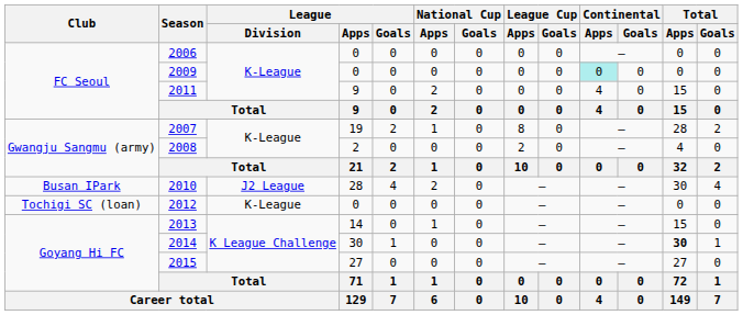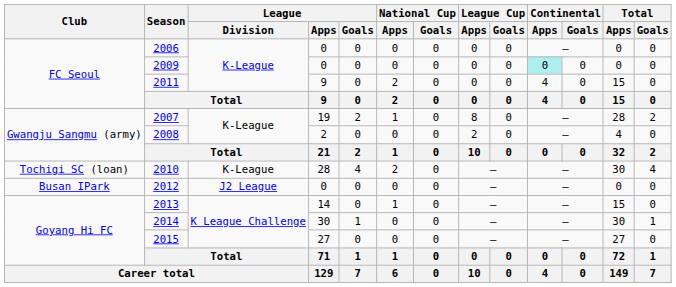 <table class="wikitable" style="text-align:center">
 <tr>
 <th rowspan="2">Club</th>
 <th rowspan="2">Season</th>
 <th colspan="3">League</th>
 <th colspan="2">National Cup</th>
 <th colspan="2">League Cup</th>
 <th colspan="2">Continental</th>
 <th colspan="2">Total</th>
 </tr>
 <tr>
 <th>Division</th>
 <th>Apps</th>
 <th>Goals</th>
 <th>Apps</th>
 <th>Goals</th>
 <th>Apps</th>
 <th>Goals</th>
 <th>Apps</th>
 <th>Goals</th>
 <th>Apps</th>
 <th>Goals</th>
 </tr>
 <tr>
 <td rowspan="4"><a href='#'>FC Seoul</a></td>
 <td><a href='#'>2006</a></td>
 <td rowspan="3"><a href='#'>K-League</a></td>
 <td>0</td>
 <td>0</td>
 <td>0</td>
 <td>0</td>
 <td>0</td>
 <td>0</td>
 <td colspan="2">–</td>
 <td>0</td>
 <td>0</td>
 </tr>
 <tr>
 <td><a href='#'>2009</a></td>
 <td>0</td>
 <td>0</td>
 <td>0</td>
 <td>0</td>
 <td>0</td>
 <td>0</td>
 <td style="background: paleturquoise;">0</td>
 <td>0</td>
 <td>0</td>
 <td>0</td>
 </tr>
 <tr>
 <td><a href='#'>2011</a></td>
 <td>9</td>
 <td>0</td>
 <td>2</td>
 <td>0</td>
 <td>0</td>
 <td>0</td>
 <td>4</td>
 <td>0</td>
 <td>15</td>
 <td>0</td>
 </tr>
 <tr>
 <th colspan="2">Total</th>
 <th>9</th>
 <th>0</th>
 <th>2</th>
 <th>0</th>
 <th>0</th>
 <th>0</th>
 <th>4</th>
 <th>0</th>
 <th>15</th>
 <th>0</th>
 </tr>
 <tr>
 <td rowspan="3"><a href='#'>Gwangju Sangmu</a> (army)</td>
 <td><a href='#'>2007</a></td>
 <td rowspan="2">K-League</td>
 <td>19</td>
 <td>2</td>
 <td>1</td>
 <td>0</td>
 <td>8</td>
 <td>0</td>
 <td colspan="2">–</td>
 <td>28</td>
 <td>2</td>
 </tr>
 <tr>
 <td><a href='#'>2008</a></td>
 <td>2</td>
 <td>0</td>
 <td>0</td>
 <td>0</td>
 <td>2</td>
 <td>0</td>
 <td colspan="2">–</td>
 <td>4</td>
 <td>0</td>
 </tr>
 <tr>
 <th colspan="2">Total</th>
 <th>21</th>
 <th>2</th>
 <th>1</th>
 <th>0</th>
 <th>10</th>
 <th>0</th>
 <th>0</th>
 <th>0</th>
 <th>32</th>
 <th>2</th>
 </tr>
 <tr>
-<td><a href='#'>Busan IPark</a></td>
+<td><a href='#'>Tochigi SC</a> (loan)</td>
 <td><a href='#'>2010</a></td>
-<td><a href='#'>J2 League</a></td>
+<td>K-League</td>
 <td>28</td>
 <td>4</td>
 <td>2</td>
 <td>0</td>
 <td colspan="2">–</td>
 <td colspan="2">–</td>
 <td>30</td>
 <td>4</td>
 </tr>
 <tr>
-<td><a href='#'>Tochigi SC</a> (loan)</td>
+<td><a href='#'>Busan IPark</a></td>
 <td><a href='#'>2012</a></td>
-<td>K-League</td>
+<td><a href='#'>J2 League</a></td>
 <td>0</td>
 <td>0</td>
 <td>0</td>
 <td>0</td>
 <td colspan="2">–</td>
 <td colspan="2">–</td>
 <td>0</td>
 <td>0</td>
 </tr>
 <tr>
 <td rowspan="4"><a href='#'>Goyang Hi FC</a></td>
 <td><a href='#'>2013</a></td>
 <td rowspan="3"><a href='#'>K League Challenge</a></td>
 <td>14</td>
 <td>0</td>
 <td>1</td>
 <td>0</td>
 <td colspan="2">–</td>
 <td colspan="2">–</td>
 <td>15</td>
 <td>0</td>
 </tr>
 <tr>
 <td><a href='#'>2014</a></td>
 <td>30</td>
 <td>1</td>
 <td>0</td>
 <td>0</td>
 <td colspan="2">–</td>
 <td colspan="2">–</td>
-<td><strong>30</strong></td>
+<td>30</td>
 <td>1</td>
 </tr>
 <tr>
 <td><a href='#'>2015</a></td>
 <td>27</td>
 <td>0</td>
 <td>0</td>
 <td>0</td>
 <td colspan="2">–</td>
 <td colspan="2">–</td>
 <td>27</td>
 <td>0</td>
 </tr>
 <tr>
 <th colspan="2">Total</th>
 <th>71</th>
 <th>1</th>
 <th>1</th>
 <th>0</th>
 <th>0</th>
 <th>0</th>
 <th>0</th>
 <th>0</th>
 <th>72</th>
 <th>1</th>
 </tr>
 <tr>
 <th colspan="3">Career total</th>
 <th>129</th>
 <th>7</th>
 <th>6</th>
 <th>0</th>
 <th>10</th>
 <th>0</th>
 <th>4</th>
 <th>0</th>
 <th>149</th>
 <th>7</th>
 </tr>
 </table>
